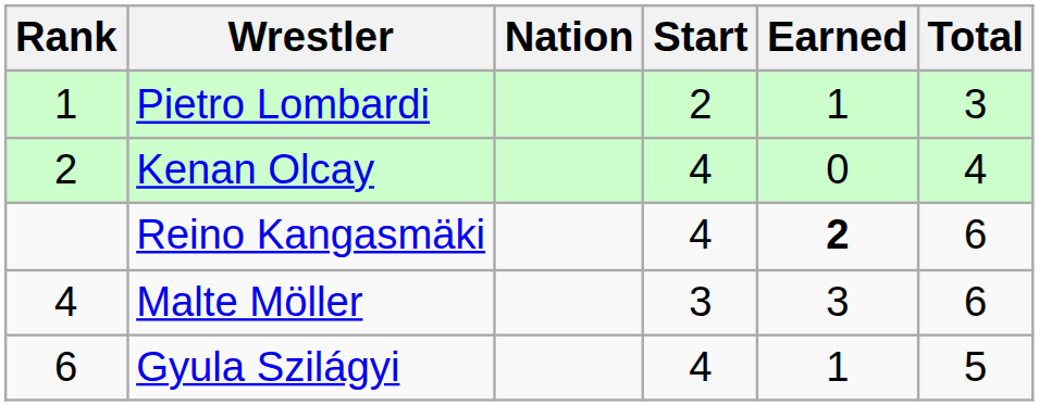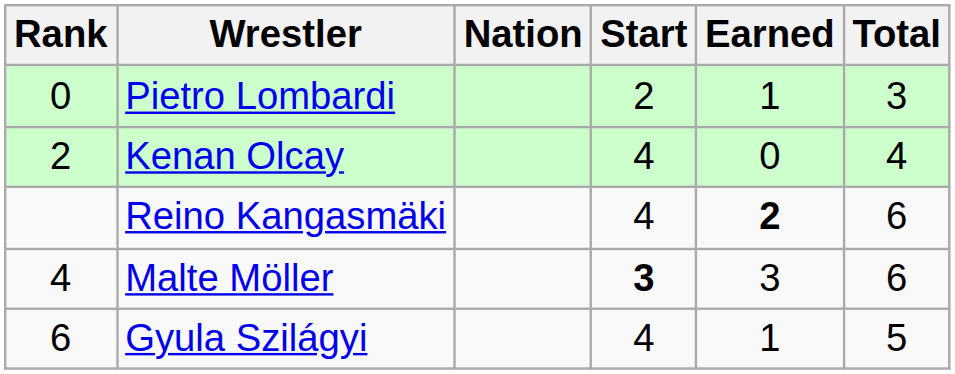 <table class="wikitable sortable" style="text-align:center;">
 <tr>
 <th>Rank</th>
 <th>Wrestler</th>
 <th>Nation</th>
 <th>Start</th>
 <th>Earned</th>
 <th>Total</th>
 </tr>
 <tr style="background:#cfc;">
-<td>1</td>
+<td>0</td>
 <td align=left><a href='#'>Pietro Lombardi</a></td>
 <td align=left></td>
 <td>2</td>
 <td>1</td>
 <td>3</td>
 </tr>
 <tr style="background:#cfc;">
 <td>2</td>
 <td align=left><a href='#'>Kenan Olcay</a></td>
 <td align=left></td>
 <td>4</td>
 <td>0</td>
 <td>4</td>
 </tr>
 <tr>
 <td></td>
 <td align=left><a href='#'>Reino Kangasmäki</a></td>
 <td align=left></td>
 <td>4</td>
 <td><strong>2</strong></td>
 <td>6</td>
 </tr>
 <tr>
 <td>4</td>
 <td align=left><a href='#'>Malte Möller</a></td>
 <td align=left></td>
-<td>3</td>
+<td><strong>3</strong></td>
 <td>3</td>
 <td>6</td>
 </tr>
 <tr>
 <td>6</td>
 <td align=left><a href='#'>Gyula Szilágyi</a></td>
 <td align=left></td>
 <td>4</td>
 <td>1</td>
 <td>5</td>
 </tr>
 </table>
